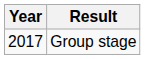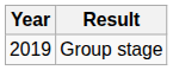 <table class="wikitable">
 <tr>
 <th>Year</th>
 <th>Result</th>
 </tr>
 <tr>
-<td>2017</td>
+<td>2019</td>
 <td>Group stage</td>
 </tr>
 </table>
